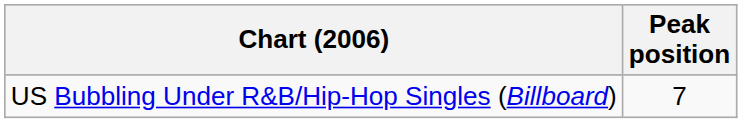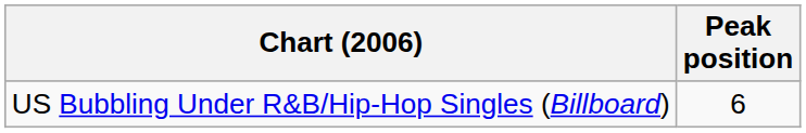 <table class="wikitable">
 <tr>
 <th>Chart (2006)</th>
 <th style="text-align:center;">Peak<br>position</th>
 </tr>
 <tr>
 <td>US <a href='#'>Bubbling Under R&B/Hip-Hop Singles</a> (<a href='#'><em>Billboard</em></a>)</td>
-<td style="text-align:center;">7</td>
+<td style="text-align:center;">6</td>
 </tr>
 </table>
